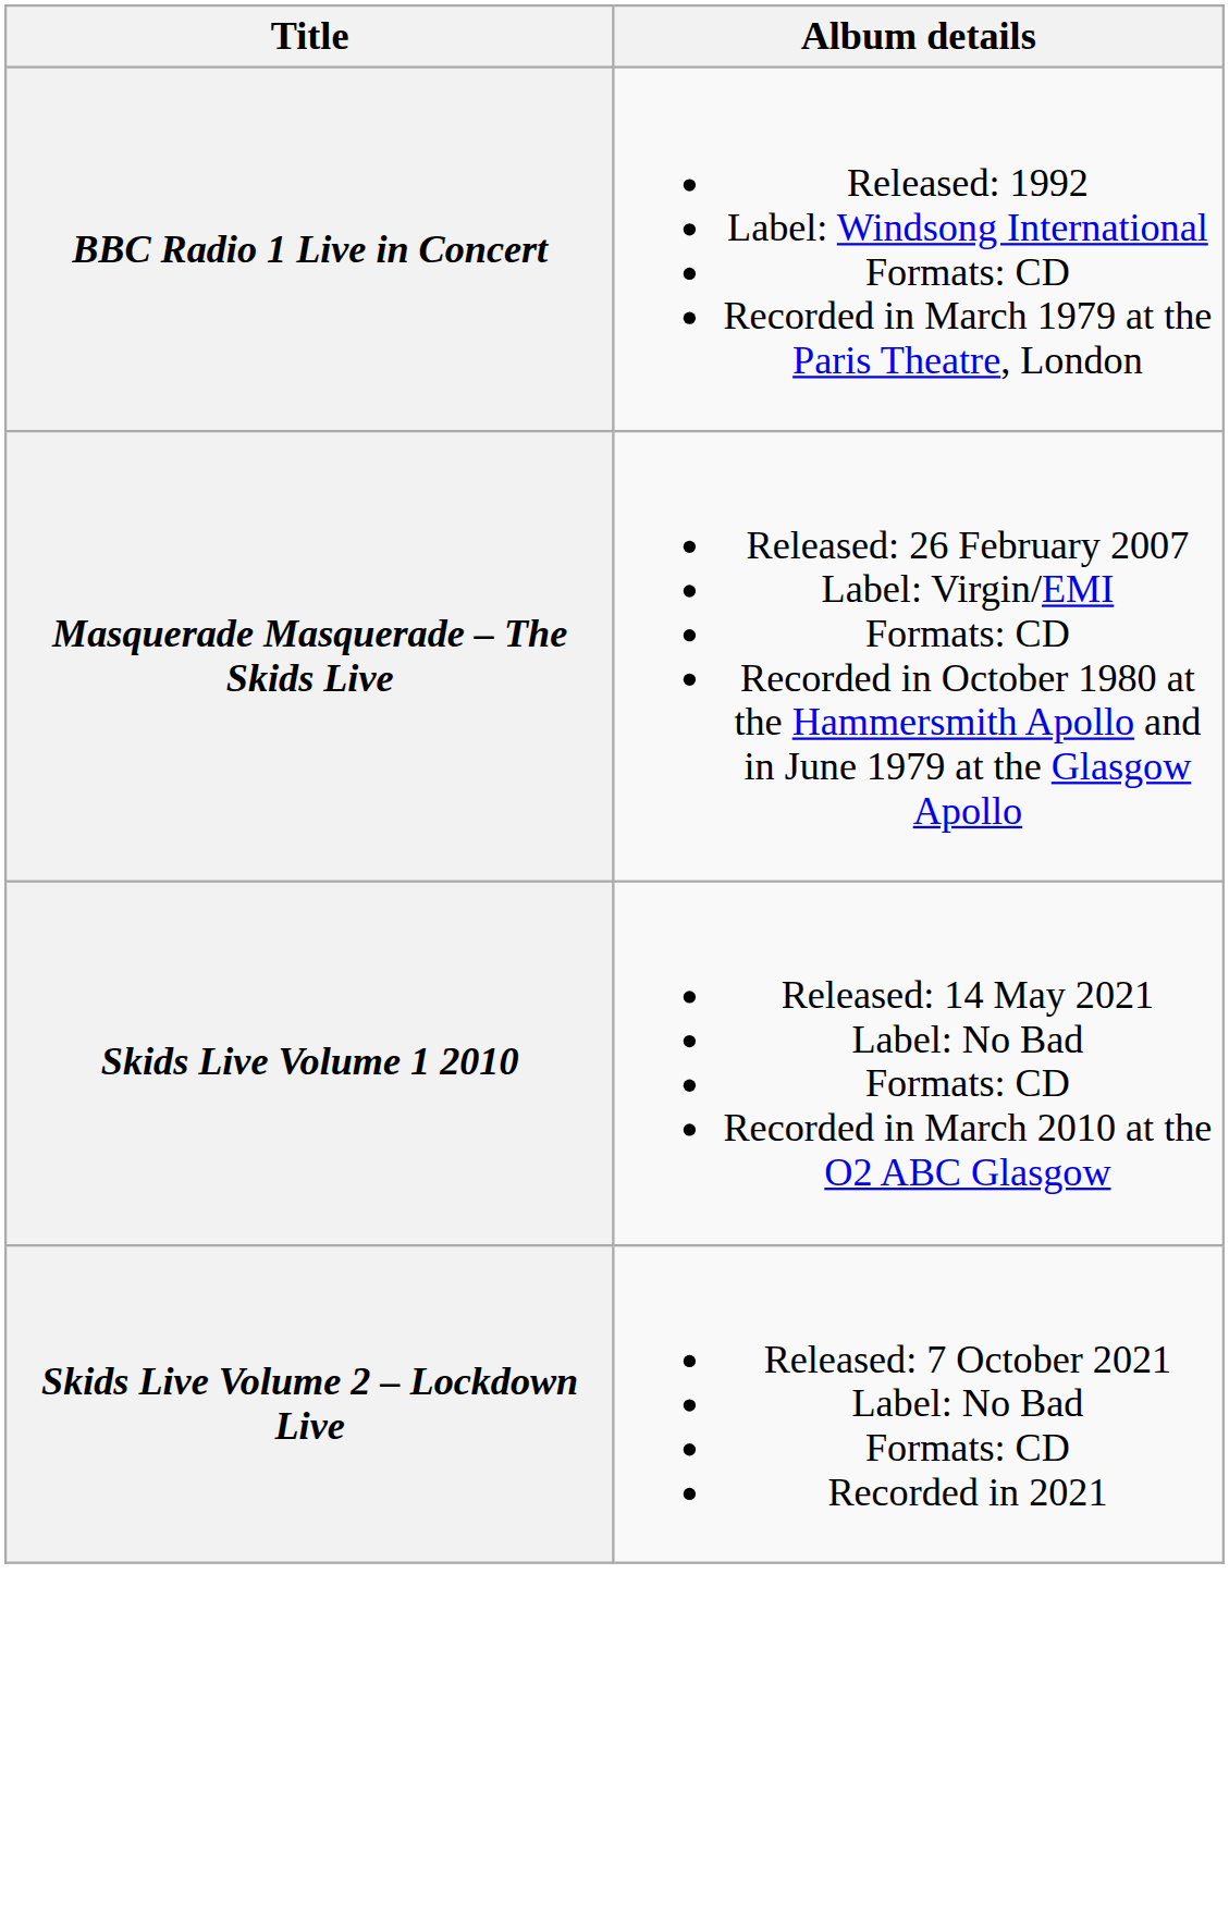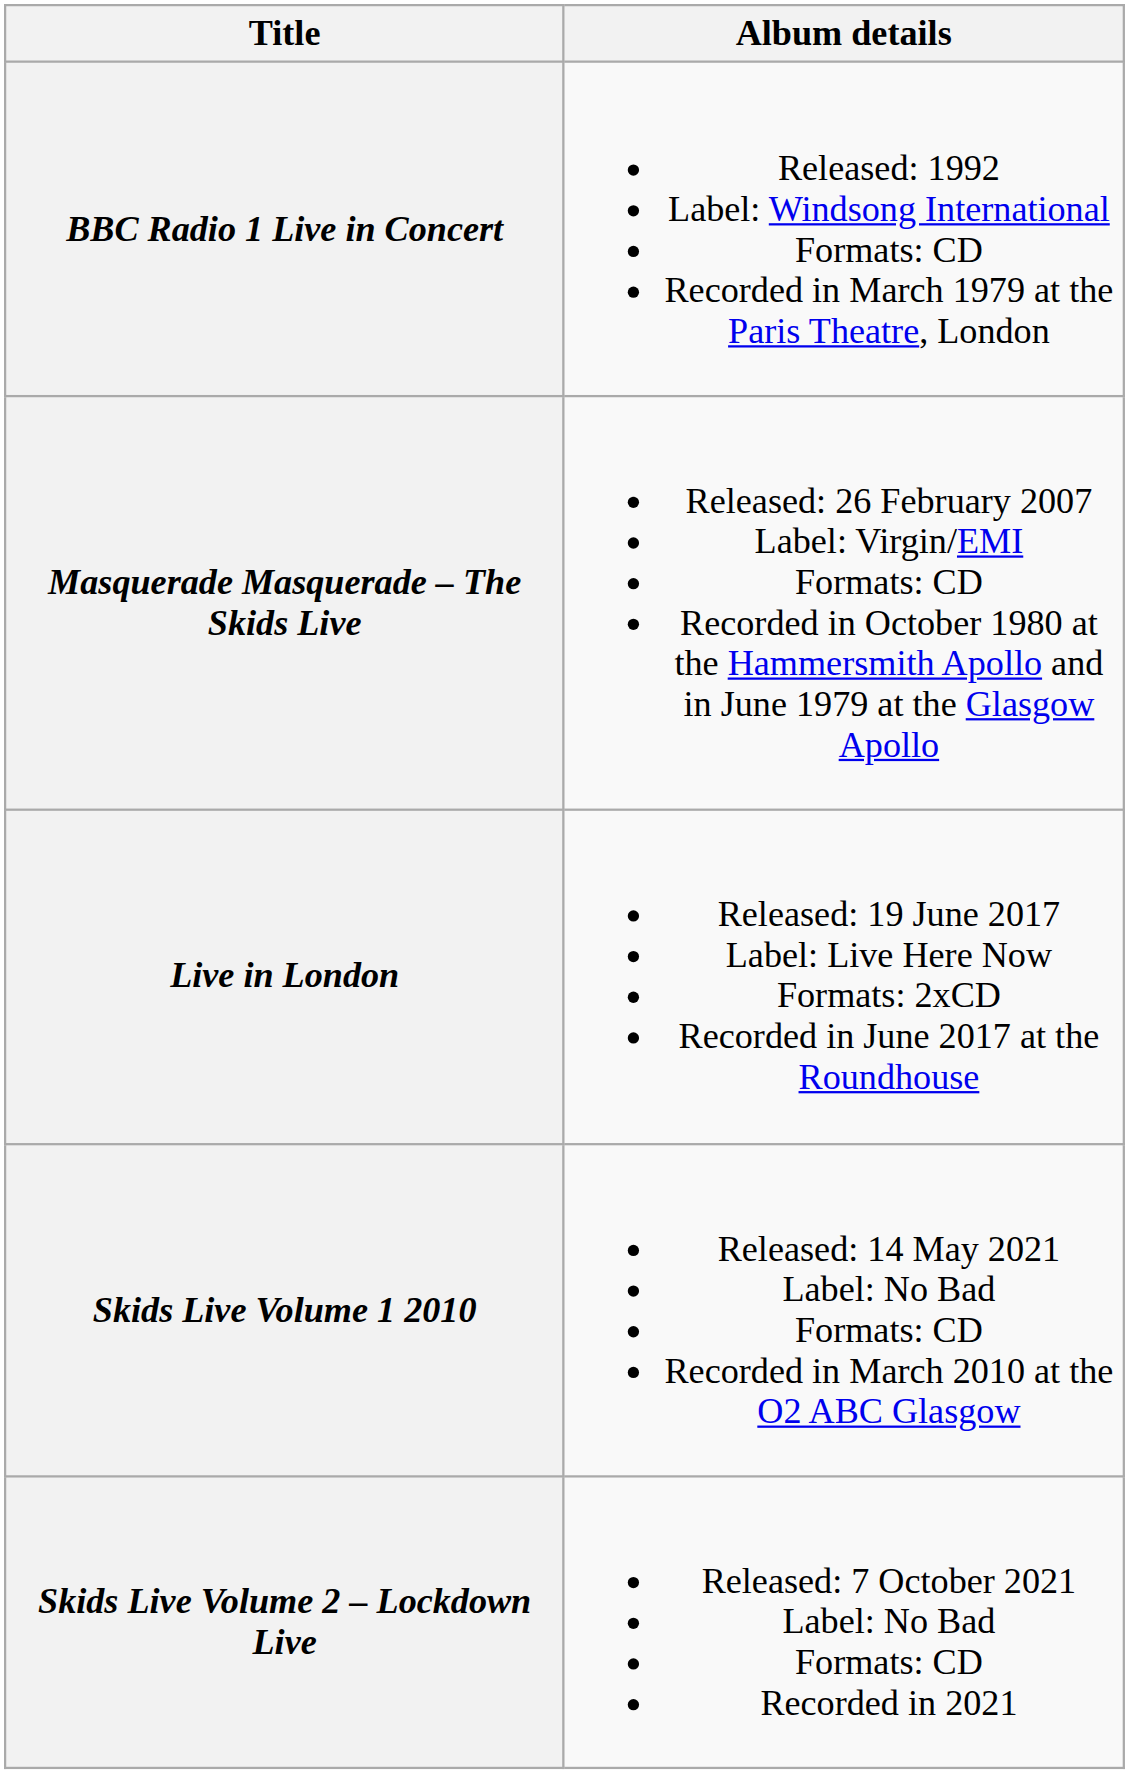 <table class="wikitable plainrowheaders" style="text-align:center;">
 <tr>
 <th scope="col" style="width:15em;">Title</th>
 <th scope="col" style="width:15em;">Album details</th>
 </tr>
 <tr>
 <th scope="row"><em>BBC Radio 1 Live in Concert</em></th>
 <td><br><ul><li>Released: 1992</li><li>Label: <a href='#'>Windsong International</a></li><li>Formats: CD</li><li>Recorded in March 1979 at the <a href='#'>Paris Theatre</a>, London</li></ul></td>
 </tr>
 <tr>
 <th scope="row"><em>Masquerade Masquerade – The Skids Live</em></th>
 <td><br><ul><li>Released: 26 February 2007</li><li>Label: Virgin/<a href='#'>EMI</a></li><li>Formats: CD</li><li>Recorded in October 1980 at the <a href='#'>Hammersmith Apollo</a> and in June 1979 at the <a href='#'>Glasgow Apollo</a></li></ul></td>
 </tr>
 <tr>
+<th scope="row"><em>Live in London</em></th>
+<td><br><ul><li>Released: 19 June 2017</li><li>Label: Live Here Now</li><li>Formats: 2xCD</li><li>Recorded in June 2017 at the <a href='#'>Roundhouse</a></li></ul></td>
+</tr>
+<tr>
 <th scope="row"><em>Skids Live Volume 1 2010</em></th>
 <td><br><ul><li>Released: 14 May 2021</li><li>Label: No Bad</li><li>Formats: CD</li><li>Recorded in March 2010 at the <a href='#'>O2 ABC Glasgow</a></li></ul></td>
 </tr>
 <tr>
 <th scope="row"><em>Skids Live Volume 2 – Lockdown Live</em></th>
 <td><br><ul><li>Released: 7 October 2021</li><li>Label: No Bad</li><li>Formats: CD</li><li>Recorded in 2021</li></ul></td>
 </tr>
 </table>
